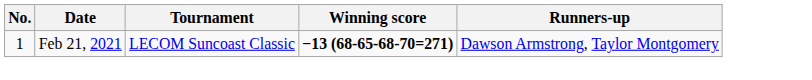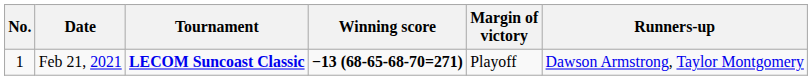 <table class="wikitable" style="font-size:95%;">
 <tr>
 <th>No.</th>
 <th>Date</th>
 <th>Tournament</th>
 <th>Winning score</th>
+<th>Margin of<br>victory</th>
 <th>Runners-up</th>
 </tr>
 <tr>
 <td align=center>1</td>
 <td align=right>Feb 21, <a href='#'>2021</a></td>
-<td><a href='#'>LECOM Suncoast Classic</a></td>
+<td><strong><a href='#'>LECOM Suncoast Classic</a></strong></td>
 <td><strong>−13 (68-65-68-70=271)</strong></td>
+<td>Playoff</td>
 <td> <a href='#'>Dawson Armstrong</a>,  <a href='#'>Taylor Montgomery</a></td>
 </tr>
 </table>
